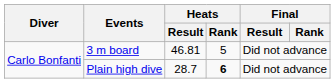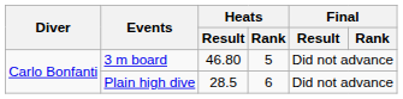 <table class=wikitable style="font-size:90%">
 <tr>
 <th rowspan="2">Diver</th>
 <th rowspan="2">Events</th>
 <th colspan="2">Heats</th>
 <th colspan="2">Final</th>
 </tr>
 <tr>
 <th>Result</th>
 <th>Rank</th>
 <th>Result</th>
 <th>Rank</th>
 </tr>
 <tr>
 <td rowspan=2><a href='#'>Carlo Bonfanti</a></td>
 <td><a href='#'>3 m board</a></td>
-<td align=center>46.81</td>
+<td align=center>46.80</td>
 <td align=center>5</td>
 <td align=center colspan=2>Did not advance</td>
 </tr>
 <tr>
 <td><a href='#'>Plain high dive</a></td>
-<td align=center>28.7</td>
-<td align=center><strong>6</strong></td>
+<td align=center>28.5</td>
+<td align=center>6</td>
 <td align=center colspan=2>Did not advance</td>
 </tr>
 </table>
